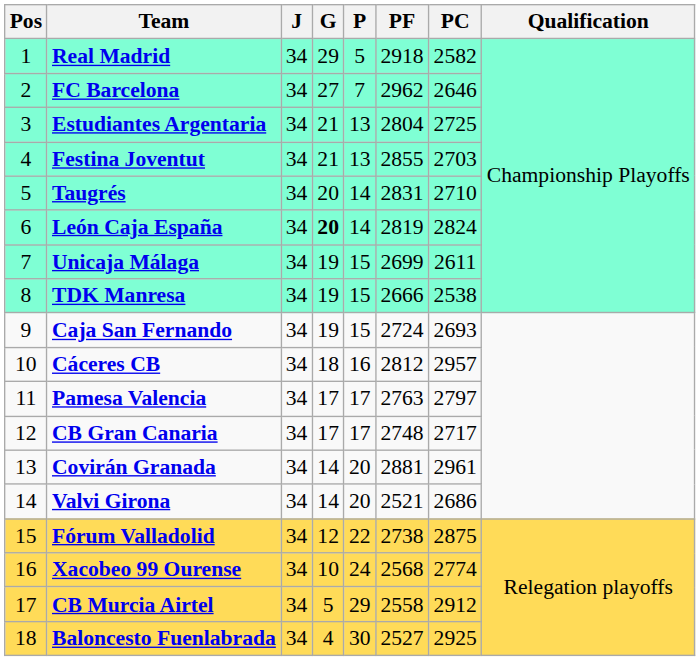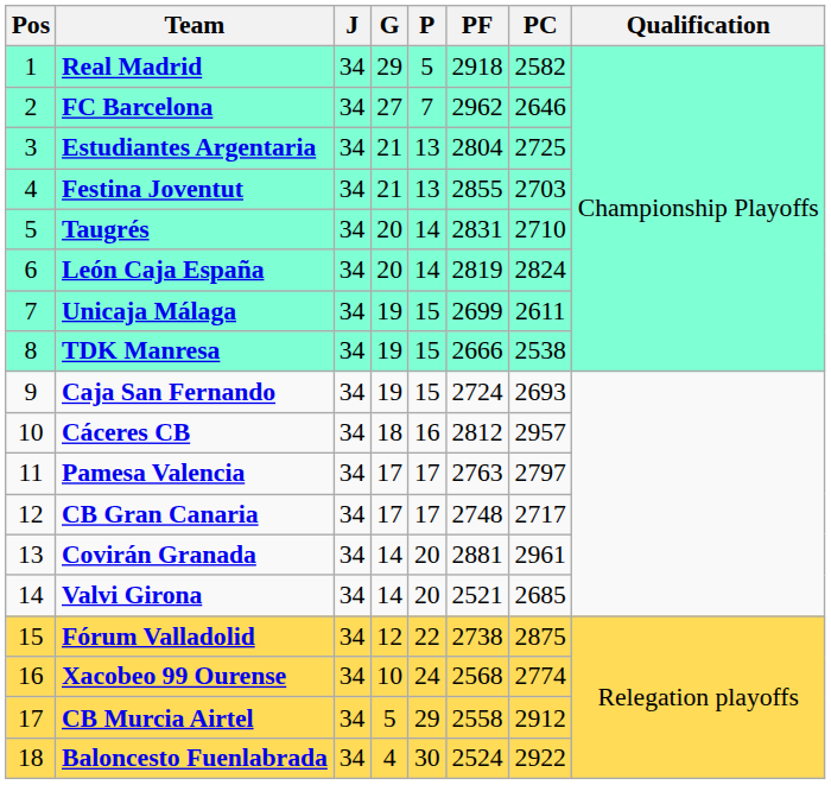 <table class="wikitable sortable" style="text-align: center;">
 <tr>
 <th align=center>Pos</th>
 <th align=center>Team</th>
 <th align=center>J</th>
 <th align=center>G</th>
 <th align=center>P</th>
 <th align=center>PF</th>
 <th align=center>PC</th>
 <th align=center>Qualification</th>
 </tr>
 <tr style="background: #7FFFD4">
 <td>1</td>
 <td align="left"><strong><a href='#'>Real Madrid</a></strong></td>
 <td>34</td>
 <td>29</td>
 <td>5</td>
 <td>2918</td>
 <td>2582</td>
 <td rowspan=8>Championship Playoffs</td>
 </tr>
 <tr style="background: #7FFFD4">
 <td>2</td>
 <td align="left"><strong><a href='#'>FC Barcelona</a></strong></td>
 <td>34</td>
 <td>27</td>
 <td>7</td>
 <td>2962</td>
 <td>2646</td>
 </tr>
 <tr style="background: #7FFFD4">
 <td>3</td>
 <td align="left"><strong><a href='#'>Estudiantes Argentaria</a></strong></td>
 <td>34</td>
 <td>21</td>
 <td>13</td>
 <td>2804</td>
 <td>2725</td>
 </tr>
 <tr style="background: #7FFFD4">
 <td>4</td>
 <td align="left"><strong><a href='#'>Festina Joventut</a></strong></td>
 <td>34</td>
 <td>21</td>
 <td>13</td>
 <td>2855</td>
 <td>2703</td>
 </tr>
 <tr style="background: #7FFFD4">
 <td>5</td>
 <td align="left"><strong><a href='#'>Taugrés</a></strong></td>
 <td>34</td>
 <td>20</td>
 <td>14</td>
 <td>2831</td>
 <td>2710</td>
 </tr>
 <tr style="background: #7FFFD4">
 <td>6</td>
 <td align="left"><strong><a href='#'>León Caja España</a></strong></td>
 <td>34</td>
-<td><strong>20</strong></td>
+<td>20</td>
 <td>14</td>
 <td>2819</td>
 <td>2824</td>
 </tr>
 <tr style="background: #7FFFD4">
 <td>7</td>
 <td align="left"><strong><a href='#'>Unicaja Málaga</a></strong></td>
 <td>34</td>
 <td>19</td>
 <td>15</td>
 <td>2699</td>
 <td>2611</td>
 </tr>
 <tr style="background: #7FFFD4">
 <td>8</td>
 <td align="left"><strong><a href='#'>TDK Manresa</a></strong></td>
 <td>34</td>
 <td>19</td>
 <td>15</td>
 <td>2666</td>
 <td>2538</td>
 </tr>
 <tr>
 <td>9</td>
 <td align="left"><strong><a href='#'>Caja San Fernando</a></strong></td>
 <td>34</td>
 <td>19</td>
 <td>15</td>
 <td>2724</td>
 <td>2693</td>
 </tr>
 <tr>
 <td>10</td>
 <td align="left"><strong><a href='#'>Cáceres CB</a></strong></td>
 <td>34</td>
 <td>18</td>
 <td>16</td>
 <td>2812</td>
 <td>2957</td>
 </tr>
 <tr>
 <td>11</td>
 <td align="left"><strong><a href='#'>Pamesa Valencia</a></strong></td>
 <td>34</td>
 <td>17</td>
 <td>17</td>
 <td>2763</td>
 <td>2797</td>
 </tr>
 <tr>
 <td>12</td>
 <td align="left"><strong><a href='#'>CB Gran Canaria</a></strong></td>
 <td>34</td>
 <td>17</td>
 <td>17</td>
 <td>2748</td>
 <td>2717</td>
 </tr>
 <tr>
 <td>13</td>
 <td align="left"><strong><a href='#'>Covirán Granada</a></strong></td>
 <td>34</td>
 <td>14</td>
 <td>20</td>
 <td>2881</td>
 <td>2961</td>
 </tr>
 <tr>
 <td>14</td>
 <td align="left"><strong><a href='#'>Valvi Girona</a></strong></td>
 <td>34</td>
 <td>14</td>
 <td>20</td>
 <td>2521</td>
-<td>2686</td>
+<td>2685</td>
 </tr>
 <tr style="background:#FFDB58">
 <td>15</td>
 <td align="left"><strong><a href='#'>Fórum Valladolid</a></strong></td>
 <td>34</td>
 <td>12</td>
 <td>22</td>
 <td>2738</td>
 <td>2875</td>
 <td rowspan=4>Relegation playoffs</td>
 </tr>
 <tr style="background:#FFDB58">
 <td>16</td>
 <td align="left"><strong><a href='#'>Xacobeo 99 Ourense</a></strong></td>
 <td>34</td>
 <td>10</td>
 <td>24</td>
 <td>2568</td>
 <td>2774</td>
 </tr>
 <tr style="background:#FFDB58">
 <td>17</td>
 <td align="left"><strong><a href='#'>CB Murcia Airtel</a></strong></td>
 <td>34</td>
 <td>5</td>
 <td>29</td>
 <td>2558</td>
 <td>2912</td>
 </tr>
 <tr style="background:#FFDB58">
 <td>18</td>
 <td align="left"><strong><a href='#'>Baloncesto Fuenlabrada</a></strong></td>
 <td>34</td>
 <td>4</td>
 <td>30</td>
-<td>2527</td>
-<td>2925</td>
+<td>2524</td>
+<td>2922</td>
 </tr>
 </table>
